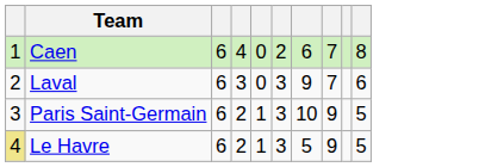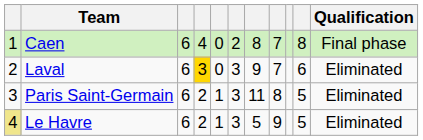 <table class="wikitable" style="text-align:center">
 <tr>
 <th></th>
 <th>Team</th>
 <th></th>
 <th></th>
 <th></th>
 <th></th>
 <th></th>
 <th></th>
 <th></th>
 <th></th>
+<th>Qualification</th>
 </tr>
 <tr style="background:#D0F0C0;">
 <td>1</td>
 <td align="left"><a href='#'>Caen</a></td>
 <td>6</td>
 <td>4</td>
 <td>0</td>
 <td>2</td>
-<td>6</td>
+<td>8</td>
 <td>7</td>
 <td></td>
 <td>8</td>
+<td>Final phase</td>
 </tr>
 <tr>
 <td>2</td>
 <td align="left"><a href='#'>Laval</a></td>
 <td>6</td>
-<td>3</td>
+<td style="background: gold;">3</td>
 <td>0</td>
 <td>3</td>
 <td>9</td>
 <td>7</td>
 <td></td>
 <td>6</td>
+<td>Eliminated</td>
 </tr>
 <tr>
 <td>3</td>
 <td align="left"><a href='#'>Paris Saint-Germain</a></td>
 <td>6</td>
 <td>2</td>
 <td>1</td>
 <td>3</td>
-<td>10</td>
-<td>9</td>
+<td>11</td>
+<td>8</td>
 <td></td>
 <td>5</td>
+<td>Eliminated</td>
 </tr>
 <tr>
 <td style="background: khaki;">4</td>
 <td align="left"><a href='#'>Le Havre</a></td>
 <td>6</td>
 <td>2</td>
 <td>1</td>
 <td>3</td>
 <td>5</td>
 <td>9</td>
 <td></td>
 <td>5</td>
+<td>Eliminated</td>
 </tr>
 </table>
